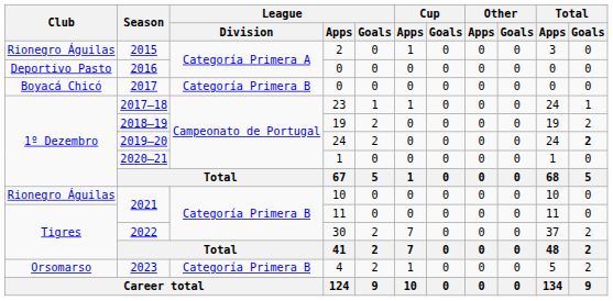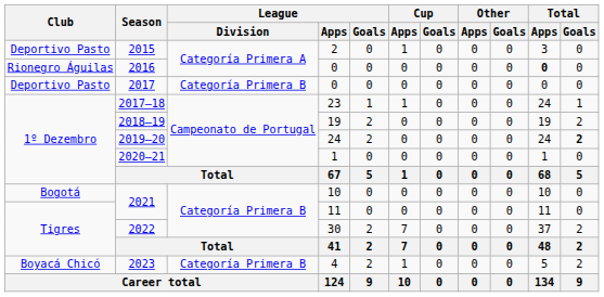 <table class=wikitable style=text-align:center>
 <tr>
 <th rowspan="2">Club</th>
 <th rowspan="2">Season</th>
 <th colspan="3">League</th>
 <th colspan="2">Cup</th>
 <th colspan="2">Other</th>
 <th colspan="2">Total</th>
 </tr>
 <tr>
 <th>Division</th>
 <th>Apps</th>
 <th>Goals</th>
 <th>Apps</th>
 <th>Goals</th>
 <th>Apps</th>
 <th>Goals</th>
 <th>Apps</th>
 <th>Goals</th>
 </tr>
 <tr>
-<td><a href='#'>Rionegro Águilas</a></td>
+<td><a href='#'>Deportivo Pasto</a></td>
 <td><a href='#'>2015</a></td>
 <td rowspan="2"><a href='#'>Categoría Primera A</a></td>
 <td>2</td>
 <td>0</td>
 <td>1</td>
 <td>0</td>
 <td>0</td>
 <td>0</td>
 <td>3</td>
 <td>0</td>
 </tr>
 <tr>
-<td><a href='#'>Deportivo Pasto</a></td>
+<td><a href='#'>Rionegro Águilas</a></td>
 <td><a href='#'>2016</a></td>
 <td>0</td>
 <td>0</td>
 <td>0</td>
 <td>0</td>
 <td>0</td>
 <td>0</td>
-<td>0</td>
+<td><strong>0</strong></td>
 <td>0</td>
 </tr>
 <tr>
-<td><a href='#'>Boyacá Chicó</a></td>
+<td><a href='#'>Deportivo Pasto</a></td>
 <td><a href='#'>2017</a></td>
 <td><a href='#'>Categoría Primera B</a></td>
 <td>0</td>
 <td>0</td>
 <td>0</td>
 <td>0</td>
 <td>0</td>
 <td>0</td>
 <td>0</td>
 <td>0</td>
 </tr>
 <tr>
 <td rowspan="5"><a href='#'>1º Dezembro</a></td>
 <td><a href='#'>2017–18</a></td>
 <td rowspan="4"><a href='#'>Campeonato de Portugal</a></td>
 <td>23</td>
 <td>1</td>
 <td>1</td>
 <td>0</td>
 <td>0</td>
 <td>0</td>
 <td>24</td>
 <td>1</td>
 </tr>
 <tr>
 <td><a href='#'>2018–19</a></td>
 <td>19</td>
 <td>2</td>
 <td>0</td>
 <td>0</td>
 <td>0</td>
 <td>0</td>
 <td>19</td>
 <td>2</td>
 </tr>
 <tr>
 <td><a href='#'>2019–20</a></td>
 <td>24</td>
 <td>2</td>
 <td>0</td>
 <td>0</td>
 <td>0</td>
 <td>0</td>
 <td>24</td>
 <td><strong>2</strong></td>
 </tr>
 <tr>
 <td><a href='#'>2020–21</a></td>
 <td>1</td>
 <td>0</td>
 <td>0</td>
 <td>0</td>
 <td>0</td>
 <td>0</td>
 <td>1</td>
 <td>0</td>
 </tr>
 <tr>
 <th colspan="2"><strong>Total</strong></th>
 <th>67</th>
 <th>5</th>
 <th>1</th>
 <th>0</th>
 <th>0</th>
 <th>0</th>
 <th>68</th>
 <th>5</th>
 </tr>
 <tr>
-<td><a href='#'>Rionegro Águilas</a></td>
+<td><a href='#'>Bogotá</a></td>
 <td rowspan="2"><a href='#'>2021</a></td>
 <td rowspan="3"><a href='#'>Categoría Primera B</a></td>
 <td>10</td>
 <td>0</td>
 <td>0</td>
 <td>0</td>
 <td>0</td>
 <td>0</td>
 <td>10</td>
 <td>0</td>
 </tr>
 <tr>
 <td rowspan="3"><a href='#'>Tigres</a></td>
 <td>11</td>
 <td>0</td>
 <td>0</td>
 <td>0</td>
 <td>0</td>
 <td>0</td>
 <td>11</td>
 <td>0</td>
 </tr>
 <tr>
 <td><a href='#'>2022</a></td>
 <td>30</td>
 <td>2</td>
 <td>7</td>
 <td>0</td>
 <td>0</td>
 <td>0</td>
 <td>37</td>
 <td>2</td>
 </tr>
 <tr>
 <th colspan="2"><strong>Total</strong></th>
 <th>41</th>
 <th>2</th>
 <th>7</th>
 <th>0</th>
 <th>0</th>
 <th>0</th>
 <th>48</th>
 <th>2</th>
 </tr>
 <tr>
-<td><a href='#'>Orsomarso</a></td>
+<td><a href='#'>Boyacá Chicó</a></td>
 <td><a href='#'>2023</a></td>
 <td><a href='#'>Categoría Primera B</a></td>
 <td>4</td>
 <td>2</td>
 <td>1</td>
 <td>0</td>
 <td>0</td>
 <td>0</td>
 <td>5</td>
 <td>2</td>
 </tr>
 <tr>
 <th colspan="3"><strong>Career total</strong></th>
 <th>124</th>
 <th>9</th>
 <th>10</th>
 <th>0</th>
 <th>0</th>
 <th>0</th>
 <th>134</th>
 <th>9</th>
 </tr>
 </table>
